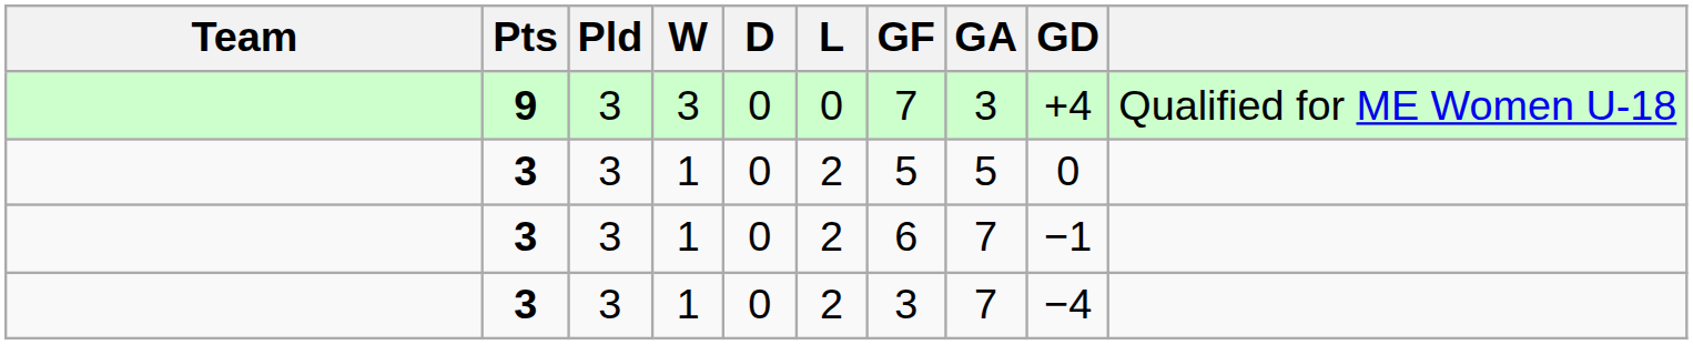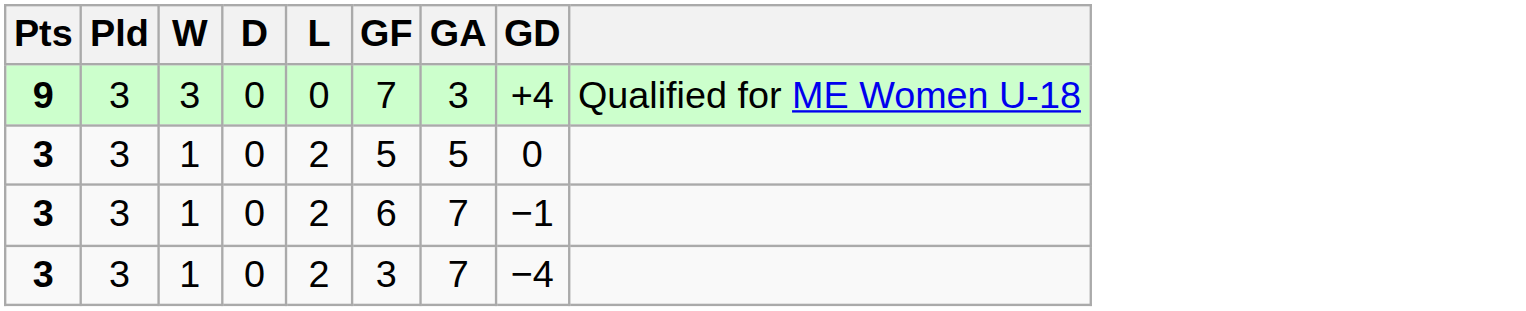 <table class="wikitable" style="text-align:center;">
 <tr>
-<th width=175>Team</th>
 <th width=20 abbr="Points">Pts</th>
 <th width=20 abbr="Played">Pld</th>
 <th width=20 abbr="Won">W</th>
 <th width=20 abbr="Drawn">D</th>
 <th width=20 abbr="Lost">L</th>
 <th width=20 abbr="Goals for">GF</th>
 <th width=20 abbr="Goals against">GA</th>
 <th width=20 abbr="Goal difference">GD</th>
 <th></th>
 </tr>
 <tr bgcolor="#ccffcc">
-<td style="text-align:left;"></td>
 <td><strong>9</strong></td>
 <td>3</td>
 <td>3</td>
 <td>0</td>
 <td>0</td>
 <td>7</td>
 <td>3</td>
 <td>+4</td>
 <td>Qualified for <a href='#'>ME Women U-18</a></td>
 </tr>
 <tr>
-<td style="text-align:left;"></td>
 <td><strong>3</strong></td>
 <td>3</td>
 <td>1</td>
 <td>0</td>
 <td>2</td>
 <td>5</td>
 <td>5</td>
 <td>0</td>
 <td></td>
 </tr>
 <tr>
-<td style="text-align:left;"></td>
 <td><strong>3</strong></td>
 <td>3</td>
 <td>1</td>
 <td>0</td>
 <td>2</td>
 <td>6</td>
 <td>7</td>
 <td>−1</td>
 <td></td>
 </tr>
 <tr>
-<td style="text-align:left;"></td>
 <td><strong>3</strong></td>
 <td>3</td>
 <td>1</td>
 <td>0</td>
 <td>2</td>
 <td>3</td>
 <td>7</td>
 <td>−4</td>
 <td></td>
 </tr>
 </table>
